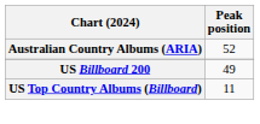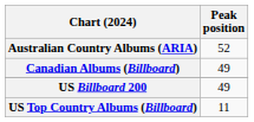 <table class="wikitable sortable plainrowheaders" style="text-align:center">
 <tr>
 <th scope="col">Chart (2024)</th>
 <th scope="col">Peak<br>position</th>
 </tr>
 <tr>
 <th scope="row">Australian Country Albums (<a href='#'>ARIA</a>)</th>
 <td>52</td>
+</tr>
+<tr>
+<th scope="row"><a href='#'>Canadian Albums</a> (<em><a href='#'>Billboard</a></em>)</th>
+<td>49</td>
 </tr>
 <tr>
 </tr>
 <tr>
 </tr>
 <tr>
 <th scope="row">US <a href='#'><em>Billboard</em> 200</a></th>
 <td>49</td>
 </tr>
 <tr>
 <th scope="row">US <a href='#'>Top Country Albums</a> (<em><a href='#'>Billboard</a></em>)</th>
 <td>11</td>
 </tr>
 </table>
